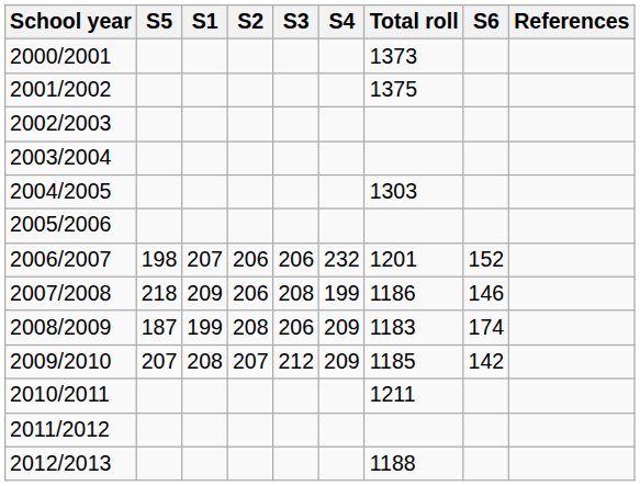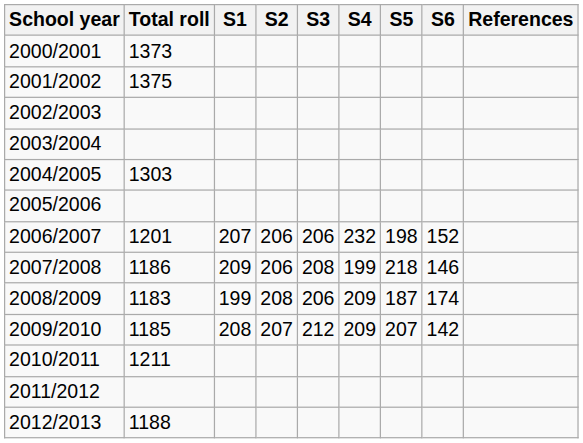 <table class="wikitable sortable">
 <tr>
 <th>School year</th>
-<th>S5</th>
+<th>Total roll</th>
 <th>S1</th>
 <th>S2</th>
 <th>S3</th>
 <th>S4</th>
-<th>Total roll</th>
+<th>S5</th>
 <th>S6</th>
 <th>References</th>
 </tr>
 <tr>
 <td>2000/2001</td>
+<td>1373</td>
 <td></td>
 <td></td>
 <td></td>
 <td></td>
 <td></td>
-<td>1373</td>
 <td></td>
 <td></td>
 </tr>
 <tr>
 <td>2001/2002</td>
+<td>1375</td>
 <td></td>
 <td></td>
 <td></td>
 <td></td>
 <td></td>
-<td>1375</td>
 <td></td>
 <td></td>
 </tr>
 <tr>
 <td>2002/2003</td>
 <td></td>
 <td></td>
 <td></td>
 <td></td>
 <td></td>
 <td></td>
 <td></td>
 <td></td>
 </tr>
 <tr>
 <td>2003/2004</td>
 <td></td>
 <td></td>
 <td></td>
 <td></td>
 <td></td>
 <td></td>
 <td></td>
 <td></td>
 </tr>
 <tr>
 <td>2004/2005</td>
+<td>1303</td>
 <td></td>
 <td></td>
 <td></td>
 <td></td>
 <td></td>
-<td>1303</td>
 <td></td>
 <td></td>
 </tr>
 <tr>
 <td>2005/2006</td>
 <td></td>
 <td></td>
 <td></td>
 <td></td>
 <td></td>
 <td></td>
 <td></td>
 <td></td>
 </tr>
 <tr>
 <td>2006/2007</td>
-<td>198</td>
+<td>1201</td>
 <td>207</td>
 <td>206</td>
 <td>206</td>
 <td>232</td>
-<td>1201</td>
+<td>198</td>
 <td>152</td>
 <td></td>
 </tr>
 <tr>
 <td>2007/2008</td>
-<td>218</td>
+<td>1186</td>
 <td>209</td>
 <td>206</td>
 <td>208</td>
 <td>199</td>
-<td>1186</td>
+<td>218</td>
 <td>146</td>
 <td></td>
 </tr>
 <tr>
 <td>2008/2009</td>
-<td>187</td>
+<td>1183</td>
 <td>199</td>
 <td>208</td>
 <td>206</td>
 <td>209</td>
-<td>1183</td>
+<td>187</td>
 <td>174</td>
 <td></td>
 </tr>
 <tr>
 <td>2009/2010</td>
-<td>207</td>
+<td>1185</td>
 <td>208</td>
 <td>207</td>
 <td>212</td>
 <td>209</td>
-<td>1185</td>
+<td>207</td>
 <td>142</td>
 <td></td>
 </tr>
 <tr>
 <td>2010/2011</td>
+<td>1211</td>
 <td></td>
 <td></td>
 <td></td>
 <td></td>
 <td></td>
-<td>1211</td>
 <td></td>
 <td></td>
 </tr>
 <tr>
 <td>2011/2012</td>
 <td></td>
 <td></td>
 <td></td>
 <td></td>
 <td></td>
 <td></td>
 <td></td>
 <td></td>
 </tr>
 <tr>
 <td>2012/2013</td>
+<td>1188</td>
 <td></td>
 <td></td>
 <td></td>
 <td></td>
 <td></td>
-<td>1188</td>
 <td></td>
 <td></td>
 </tr>
 </table>
